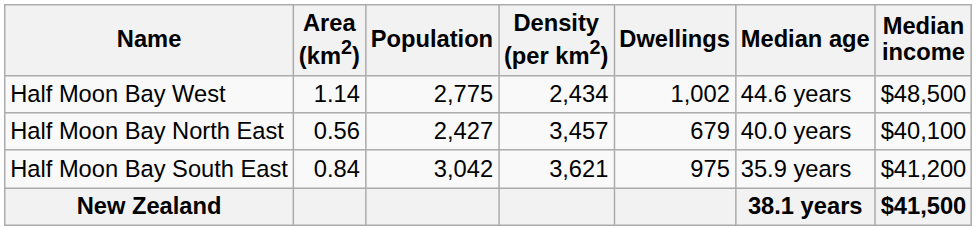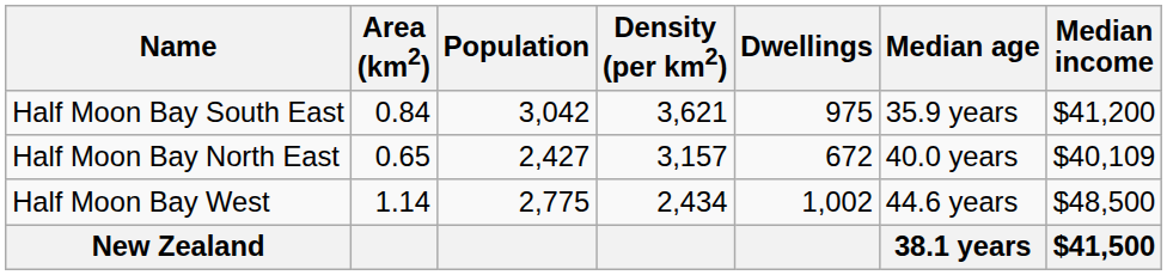 <table class="wikitable">
 <tr>
 <th>Name</th>
 <th>Area<br>(km<sup>2</sup>)</th>
 <th>Population</th>
 <th>Density<br>(per km<sup>2</sup>)</th>
 <th>Dwellings</th>
 <th>Median age</th>
 <th>Median<br>income</th>
 </tr>
 <tr>
+<td>Half Moon Bay South East</td>
+<td style="text-align:right;">0.84</td>
+<td style="text-align:right;">3,042</td>
+<td style="text-align:right;">3,621</td>
+<td style="text-align:right;">975</td>
+<td>35.9 years</td>
+<td>$41,200</td>
+</tr>
+<tr>
+<td>Half Moon Bay North East</td>
+<td style="text-align:right;">0.65</td>
+<td style="text-align:right;">2,427</td>
+<td style="text-align:right;">3,157</td>
+<td style="text-align:right;">672</td>
+<td>40.0 years</td>
+<td>$40,109</td>
+</tr>
+<tr>
 <td>Half Moon Bay West</td>
 <td style="text-align:right;">1.14</td>
 <td style="text-align:right;">2,775</td>
 <td style="text-align:right;">2,434</td>
 <td style="text-align:right;">1,002</td>
 <td>44.6 years</td>
 <td>$48,500</td>
-</tr>
-<tr>
-<td>Half Moon Bay North East</td>
-<td style="text-align:right;">0.56</td>
-<td style="text-align:right;">2,427</td>
-<td style="text-align:right;">3,457</td>
-<td style="text-align:right;">679</td>
-<td>40.0 years</td>
-<td>$40,100</td>
-</tr>
-<tr>
-<td>Half Moon Bay South East</td>
-<td style="text-align:right;">0.84</td>
-<td style="text-align:right;">3,042</td>
-<td style="text-align:right;">3,621</td>
-<td style="text-align:right;">975</td>
-<td>35.9 years</td>
-<td>$41,200</td>
 </tr>
 <tr>
 <th>New Zealand</th>
 <th></th>
 <th></th>
 <th></th>
 <th></th>
 <th>38.1 years</th>
 <th style="text-align:left;">$41,500</th>
 </tr>
 </table>
